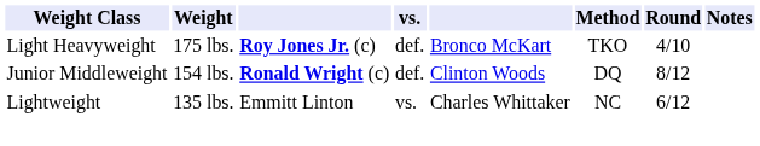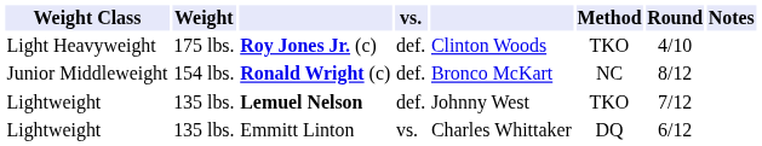 <table class="toccolours" style="font-size: 85%;">
 <tr>
 <th style="background:#e6e8fa; color:#000; text-align:center;">Weight Class</th>
 <th style="background:#e6e8fa; color:#000; text-align:center;">Weight</th>
 <th style="background:#e6e8fa; color:#000; text-align:center;"></th>
 <th style="background:#e6e8fa; color:#000; text-align:center;">vs.</th>
 <th style="background:#e6e8fa; color:#000; text-align:center;"></th>
 <th style="background:#e6e8fa; color:#000; text-align:center;">Method</th>
 <th style="background:#e6e8fa; color:#000; text-align:center;">Round</th>
 <th style="background:#e6e8fa; color:#000; text-align:center;">Notes</th>
 </tr>
 <tr>
 <td>Light Heavyweight</td>
 <td>175 lbs.</td>
 <td><strong><a href='#'>Roy Jones Jr.</a></strong> (c)</td>
 <td>def.</td>
-<td><a href='#'>Bronco McKart</a></td>
+<td><a href='#'>Clinton Woods</a></td>
 <td align=center>TKO</td>
 <td align=center>4/10</td>
 <td></td>
 </tr>
 <tr>
 <td>Junior Middleweight</td>
 <td>154 lbs.</td>
 <td><strong><a href='#'>Ronald Wright</a></strong> (c)</td>
 <td>def.</td>
-<td><a href='#'>Clinton Woods</a></td>
-<td align=center>DQ</td>
+<td><a href='#'>Bronco McKart</a></td>
+<td align=center>NC</td>
 <td align=center>8/12</td>
+<td></td>
+</tr>
+<tr>
+<td>Lightweight</td>
+<td>135 lbs.</td>
+<td><strong>Lemuel Nelson</strong></td>
+<td>def.</td>
+<td>Johnny West</td>
+<td align=center>TKO</td>
+<td align=center>7/12</td>
 <td></td>
 </tr>
 <tr>
 <td>Lightweight</td>
 <td>135 lbs.</td>
 <td>Emmitt Linton</td>
 <td>vs.</td>
 <td>Charles Whittaker</td>
-<td align=center>NC</td>
+<td align=center>DQ</td>
 <td align=center>6/12</td>
 </tr>
 </table>
